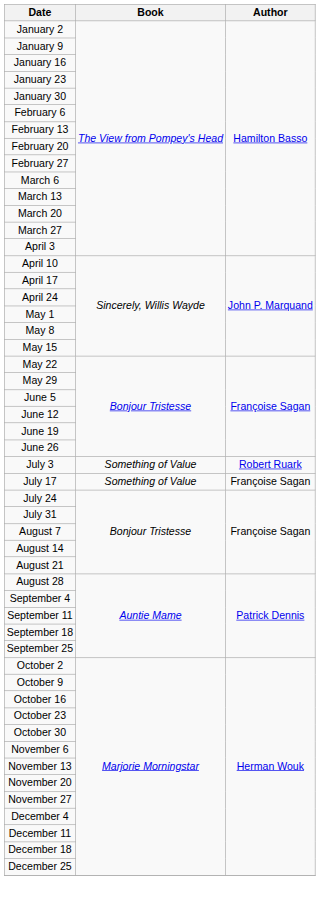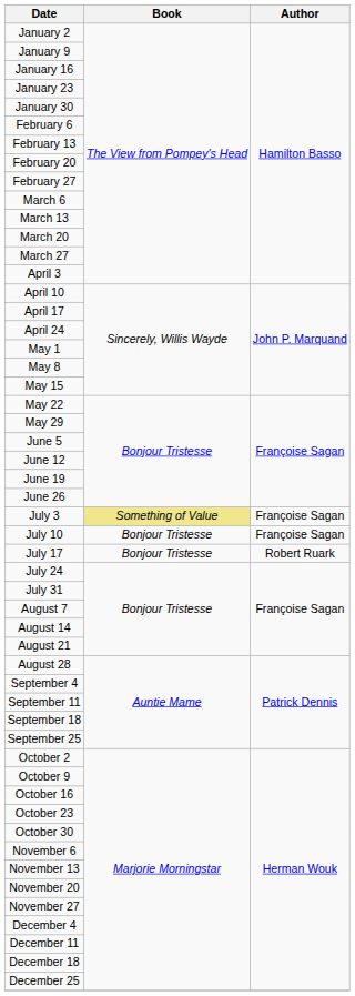 <table class="wikitable sortable" style="text-align: center">
 <tr>
 <th>Date</th>
 <th>Book</th>
 <th>Author</th>
 </tr>
 <tr>
 <td>January 2</td>
 <td rowspan=14><em><a href='#'>The View from Pompey's Head</a></em></td>
 <td rowspan=14><a href='#'>Hamilton Basso</a></td>
 </tr>
 <tr>
 <td>January 9</td>
 </tr>
 <tr>
 <td>January 16</td>
 </tr>
 <tr>
 <td>January 23</td>
 </tr>
 <tr>
 <td>January 30</td>
 </tr>
 <tr>
 <td>February 6</td>
 </tr>
 <tr>
 <td>February 13</td>
 </tr>
 <tr>
 <td>February 20</td>
 </tr>
 <tr>
 <td>February 27</td>
 </tr>
 <tr>
 <td>March 6</td>
 </tr>
 <tr>
 <td>March 13</td>
 </tr>
 <tr>
 <td>March 20</td>
 </tr>
 <tr>
 <td>March 27</td>
 </tr>
 <tr>
 <td>April 3</td>
 </tr>
 <tr>
 <td>April 10</td>
 <td rowspan=6><em>Sincerely, Willis Wayde</em></td>
 <td rowspan=6><a href='#'>John P. Marquand</a></td>
 </tr>
 <tr>
 <td>April 17</td>
 </tr>
 <tr>
 <td>April 24</td>
 </tr>
 <tr>
 <td>May 1</td>
 </tr>
 <tr>
 <td>May 8</td>
 </tr>
 <tr>
 <td>May 15</td>
 </tr>
 <tr>
 <td>May 22</td>
 <td rowspan=6><em><a href='#'>Bonjour Tristesse</a></em></td>
 <td rowspan=6><a href='#'>Françoise Sagan</a></td>
 </tr>
 <tr>
 <td>May 29</td>
 </tr>
 <tr>
 <td>June 5</td>
 </tr>
 <tr>
 <td>June 12</td>
 </tr>
 <tr>
 <td>June 19</td>
 </tr>
 <tr>
 <td>June 26</td>
 </tr>
 <tr>
 <td>July 3</td>
-<td><em>Something of Value</em></td>
-<td><a href='#'>Robert Ruark</a></td>
+<td style="background: khaki;"><em>Something of Value</em></td>
+<td>Françoise Sagan</td>
+</tr>
+<tr>
+<td>July 10</td>
+<td><em>Bonjour Tristesse</em></td>
+<td>Françoise Sagan</td>
 </tr>
 <tr>
 <td>July 17</td>
-<td><em>Something of Value</em></td>
-<td>Françoise Sagan</td>
+<td><em>Bonjour Tristesse</em></td>
+<td>Robert Ruark</td>
 </tr>
 <tr>
 <td>July 24</td>
 <td rowspan=5><em>Bonjour Tristesse</em></td>
 <td rowspan=5>Françoise Sagan</td>
 </tr>
 <tr>
 <td>July 31</td>
 </tr>
 <tr>
 <td>August 7</td>
 </tr>
 <tr>
 <td>August 14</td>
 </tr>
 <tr>
 <td>August 21</td>
 </tr>
 <tr>
 <td>August 28</td>
 <td rowspan=5><em><a href='#'>Auntie Mame</a></em></td>
 <td rowspan=5><a href='#'>Patrick Dennis</a></td>
 </tr>
 <tr>
 <td>September 4</td>
 </tr>
 <tr>
 <td>September 11</td>
 </tr>
 <tr>
 <td>September 18</td>
 </tr>
 <tr>
 <td>September 25</td>
 </tr>
 <tr>
 <td>October 2</td>
 <td rowspan=13><em><a href='#'>Marjorie Morningstar</a></em></td>
 <td rowspan=13><a href='#'>Herman Wouk</a></td>
 </tr>
 <tr>
 <td>October 9</td>
 </tr>
 <tr>
 <td>October 16</td>
 </tr>
 <tr>
 <td>October 23</td>
 </tr>
 <tr>
 <td>October 30</td>
 </tr>
 <tr>
 <td>November 6</td>
 </tr>
 <tr>
 <td>November 13</td>
 </tr>
 <tr>
 <td>November 20</td>
 </tr>
 <tr>
 <td>November 27</td>
 </tr>
 <tr>
 <td>December 4</td>
 </tr>
 <tr>
 <td>December 11</td>
 </tr>
 <tr>
 <td>December 18</td>
 </tr>
 <tr>
 <td>December 25</td>
 </tr>
 <tr>
 </tr>
 </table>
